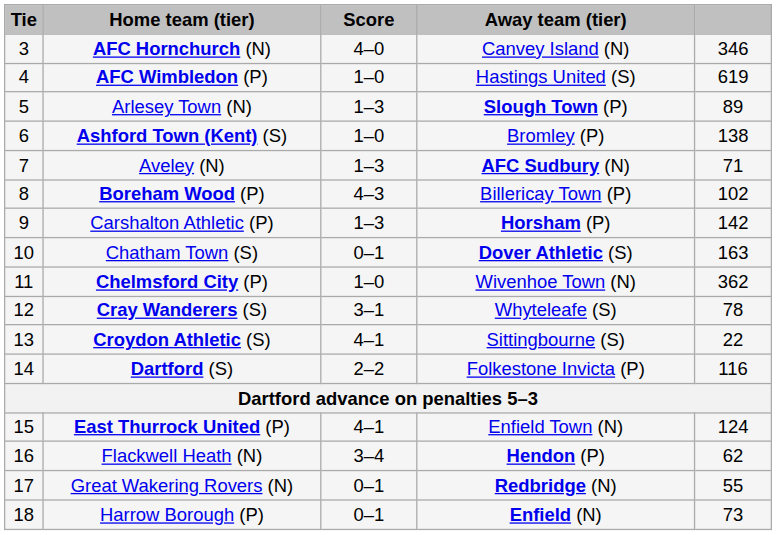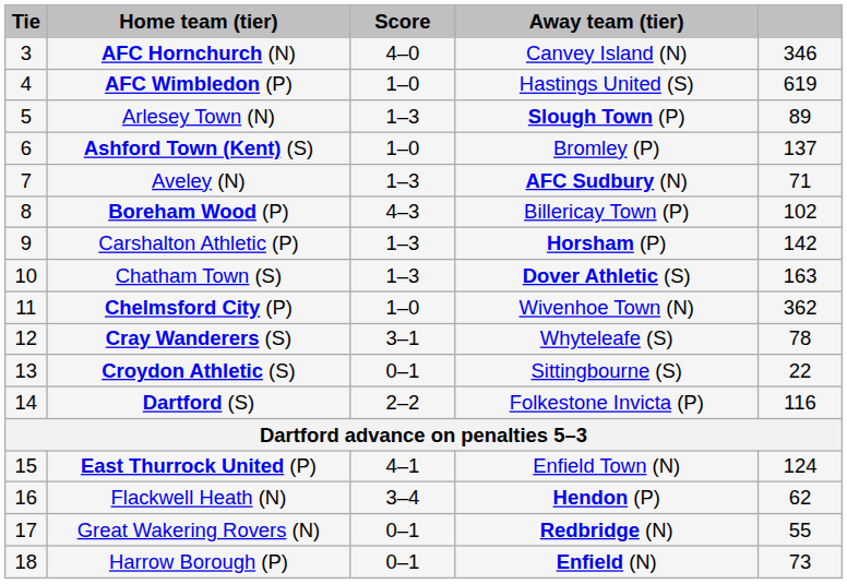 <table class="wikitable" style="width: 600px; background:WhiteSmoke; text-align:center; font-size:90%">
 <tr>
 <td scope="col" style="width:  5.00%; background:silver;"><strong>Tie</strong></td>
 <td scope="col" style="width: 36.25%; background:silver;"><strong>Home team (tier)</strong></td>
 <td scope="col" style="width: 12.50%; background:silver;"><strong>Score</strong></td>
 <td scope="col" style="width: 36.25%; background:silver;"><strong>Away team (tier)</strong></td>
 <td scope="col" style="width: 10.00%; background:silver;"><strong></strong></td>
 </tr>
 <tr>
 <td>3</td>
 <td><strong><a href='#'>AFC Hornchurch</a></strong> (N)</td>
 <td>4–0</td>
 <td><a href='#'>Canvey Island</a> (N)</td>
 <td>346</td>
 </tr>
 <tr>
 <td>4</td>
 <td><strong><a href='#'>AFC Wimbledon</a></strong> (P)</td>
 <td>1–0</td>
 <td><a href='#'>Hastings United</a> (S)</td>
 <td>619</td>
 </tr>
 <tr>
 <td>5</td>
 <td><a href='#'>Arlesey Town</a> (N)</td>
 <td>1–3 </td>
 <td><strong><a href='#'>Slough Town</a></strong> (P)</td>
 <td>89</td>
 </tr>
 <tr>
 <td>6</td>
 <td><strong><a href='#'>Ashford Town (Kent)</a></strong> (S)</td>
 <td>1–0</td>
 <td><a href='#'>Bromley</a> (P)</td>
-<td>138</td>
+<td>137</td>
 </tr>
 <tr>
 <td>7</td>
 <td><a href='#'>Aveley</a> (N)</td>
 <td>1–3</td>
 <td><strong><a href='#'>AFC Sudbury</a></strong> (N)</td>
 <td>71</td>
 </tr>
 <tr>
 <td>8</td>
 <td><strong><a href='#'>Boreham Wood</a></strong> (P)</td>
 <td>4–3</td>
 <td><a href='#'>Billericay Town</a> (P)</td>
 <td>102</td>
 </tr>
 <tr>
 <td>9</td>
 <td><a href='#'>Carshalton Athletic</a> (P)</td>
 <td>1–3</td>
 <td><strong><a href='#'>Horsham</a></strong> (P)</td>
 <td>142</td>
 </tr>
 <tr>
 <td>10</td>
 <td><a href='#'>Chatham Town</a> (S)</td>
-<td>0–1 </td>
+<td>1–3 </td>
 <td><strong><a href='#'>Dover Athletic</a></strong> (S)</td>
 <td>163</td>
 </tr>
 <tr>
 <td>11</td>
 <td><strong><a href='#'>Chelmsford City</a></strong> (P)</td>
 <td>1–0</td>
 <td><a href='#'>Wivenhoe Town</a> (N)</td>
 <td>362</td>
 </tr>
 <tr>
 <td>12</td>
 <td><strong><a href='#'>Cray Wanderers</a></strong> (S)</td>
 <td>3–1</td>
 <td><a href='#'>Whyteleafe</a> (S)</td>
 <td>78</td>
 </tr>
 <tr>
 <td>13</td>
 <td><strong><a href='#'>Croydon Athletic</a></strong> (S)</td>
-<td>4–1</td>
+<td>0–1</td>
 <td><a href='#'>Sittingbourne</a> (S)</td>
 <td>22</td>
 </tr>
 <tr>
 <td>14</td>
 <td><strong><a href='#'>Dartford</a></strong> (S)</td>
 <td>2–2</td>
 <td><a href='#'>Folkestone Invicta</a> (P)</td>
 <td>116</td>
 </tr>
 <tr>
 <th colspan=5>Dartford advance on penalties 5–3</th>
 </tr>
 <tr>
 <td>15</td>
 <td><strong><a href='#'>East Thurrock United</a></strong>  (P)</td>
 <td>4–1</td>
 <td><a href='#'>Enfield Town</a> (N)</td>
 <td>124</td>
 </tr>
 <tr>
 <td>16</td>
 <td><a href='#'>Flackwell Heath</a> (N)</td>
 <td>3–4</td>
 <td><strong><a href='#'>Hendon</a></strong> (P)</td>
 <td>62</td>
 </tr>
 <tr>
 <td>17</td>
 <td><a href='#'>Great Wakering Rovers</a> (N)</td>
 <td>0–1</td>
 <td><strong><a href='#'>Redbridge</a></strong> (N)</td>
 <td>55</td>
 </tr>
 <tr>
 <td>18</td>
 <td><a href='#'>Harrow Borough</a> (P)</td>
 <td>0–1</td>
 <td><strong><a href='#'>Enfield</a></strong> (N)</td>
 <td>73</td>
 </tr>
 </table>
